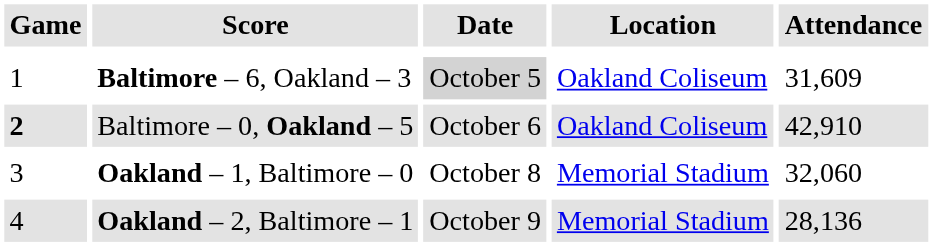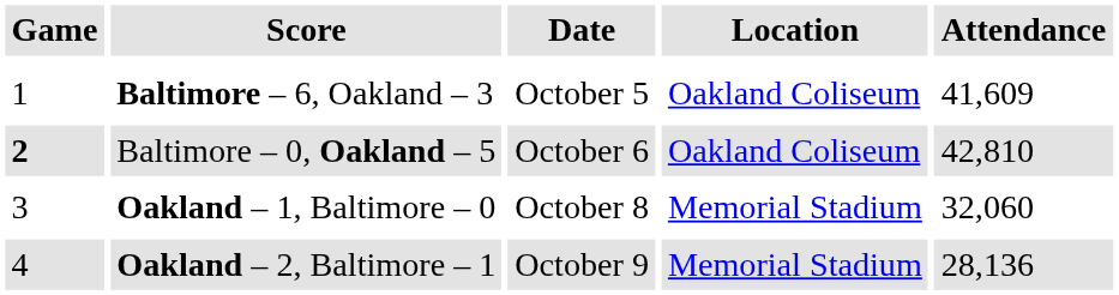 <table border="0" cellspacing="3" cellpadding="3">
 <tr style="background: #e3e3e3;">
 <th>Game</th>
 <th>Score</th>
 <th>Date</th>
 <th>Location</th>
 <th>Attendance</th>
 </tr>
 <tr style="background: #e3e3e3;">
 </tr>
 <tr>
 <td>1</td>
 <td><strong>Baltimore</strong> – 6, Oakland – 3</td>
-<td style="background: lightgrey;">October 5</td>
+<td>October 5</td>
 <td><a href='#'>Oakland Coliseum</a></td>
-<td>31,609</td>
+<td>41,609</td>
 </tr>
 <tr style="background: #e3e3e3;">
 <td><strong>2</strong></td>
 <td>Baltimore – 0, <strong>Oakland</strong> – 5</td>
 <td>October 6</td>
 <td><a href='#'>Oakland Coliseum</a></td>
-<td>42,910</td>
+<td>42,810</td>
 </tr>
 <tr>
 <td>3</td>
 <td><strong>Oakland</strong> – 1, Baltimore – 0</td>
 <td>October 8</td>
 <td><a href='#'>Memorial Stadium</a></td>
 <td>32,060</td>
 </tr>
 <tr style="background: #e3e3e3;">
 <td>4</td>
 <td><strong>Oakland</strong> – 2, Baltimore – 1</td>
 <td>October 9</td>
 <td><a href='#'>Memorial Stadium</a></td>
 <td>28,136</td>
 </tr>
 </table>
